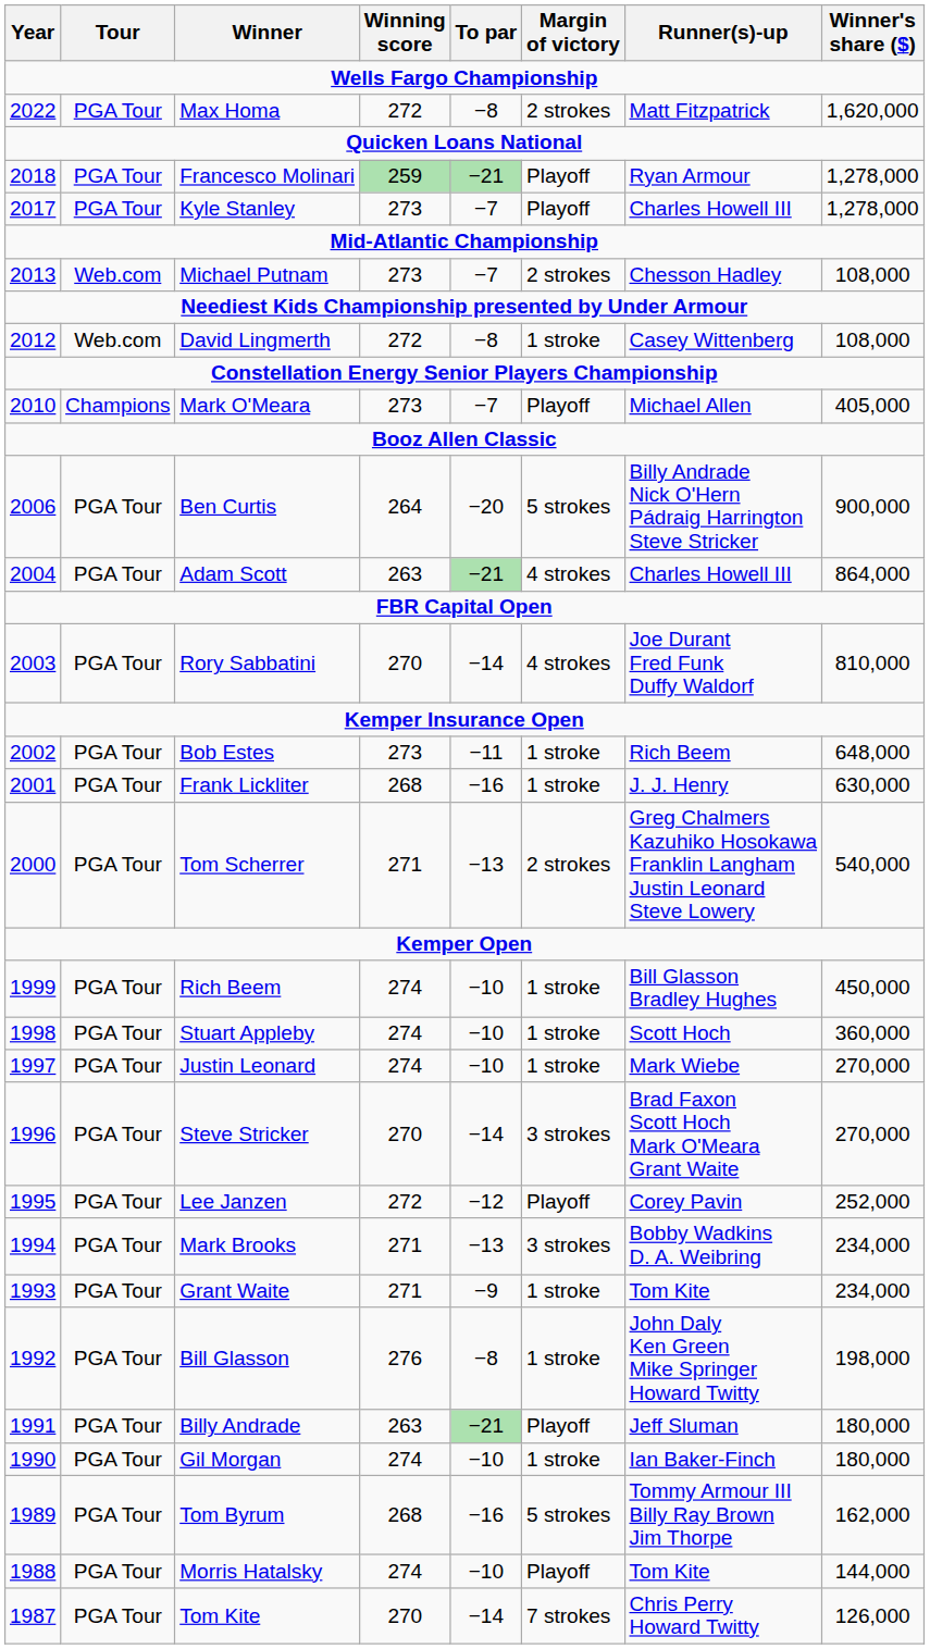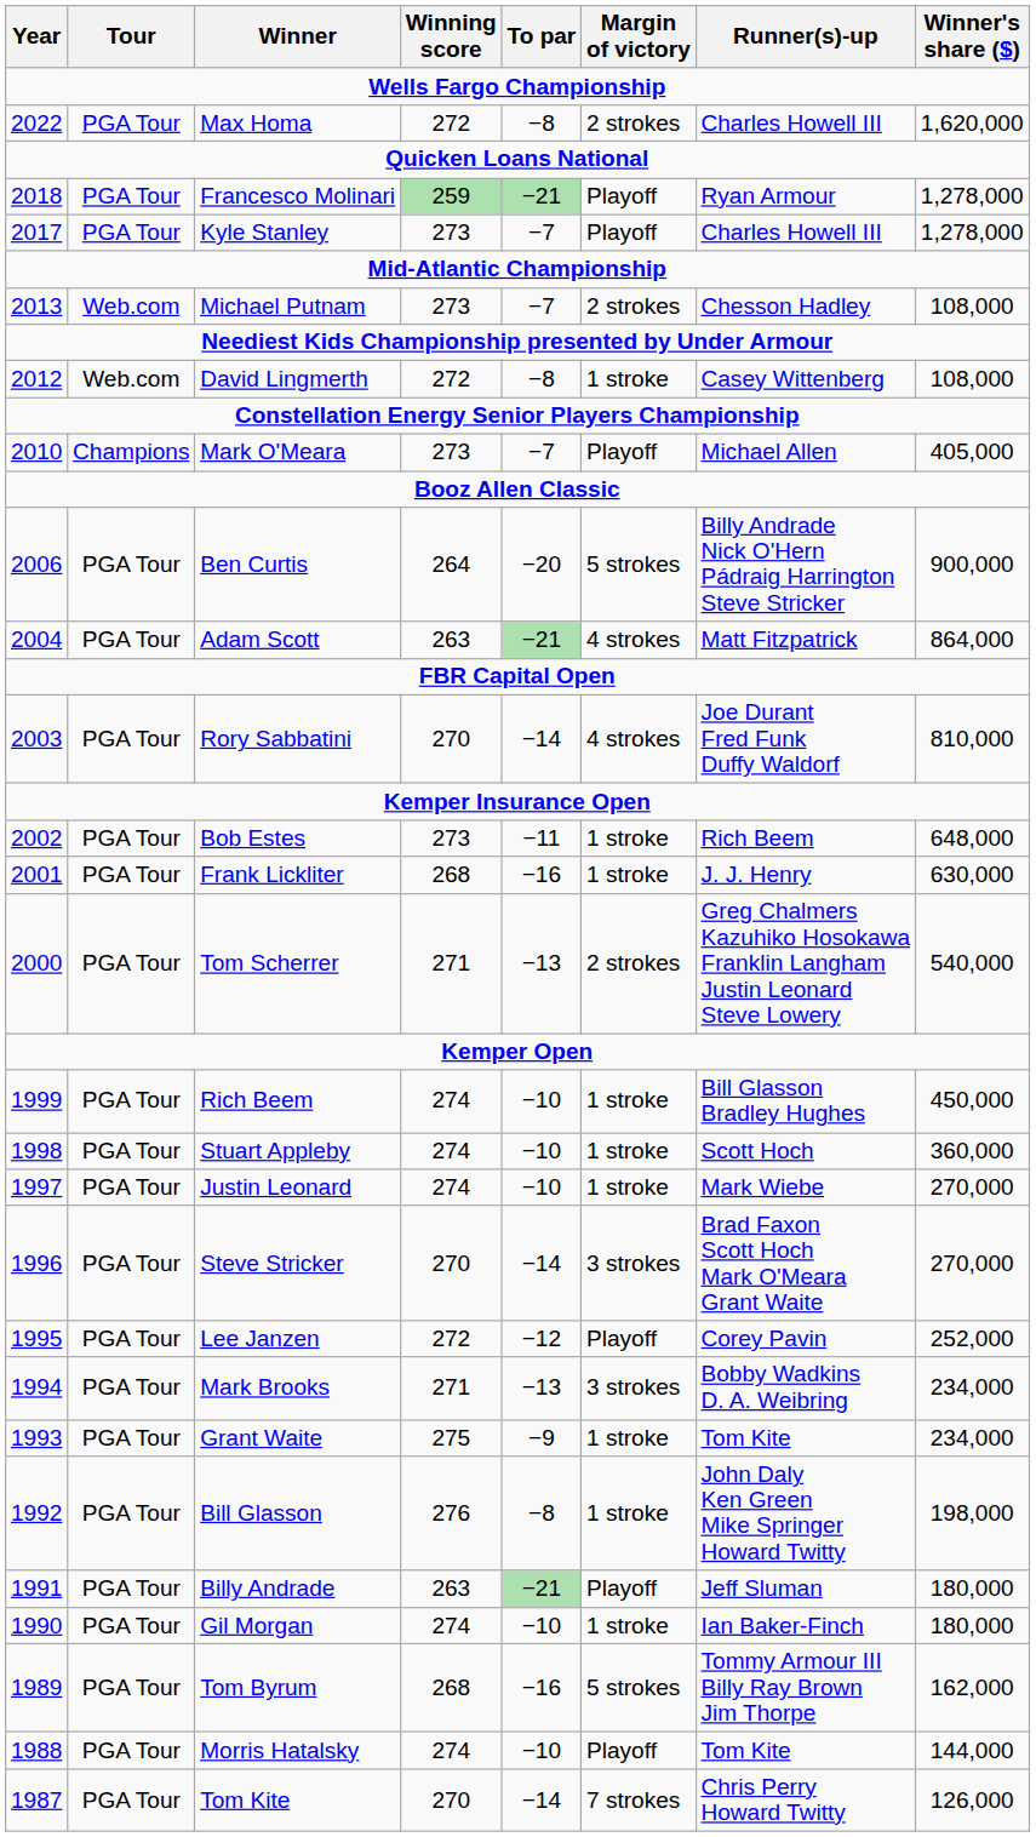 <table class="wikitable">
 <tr>
 <th>Year</th>
 <th>Tour</th>
 <th>Winner</th>
 <th>Winning<br>score</th>
 <th>To par</th>
 <th>Margin<br>of victory</th>
 <th>Runner(s)-up</th>
 <th>Winner's<br>share (<a href='#'>$</a>)</th>
 </tr>
 <tr>
 <td colspan="8" align="center"><strong><a href='#'>Wells Fargo Championship</a></strong></td>
 </tr>
 <tr>
 <td><a href='#'>2022</a></td>
 <td align=center><a href='#'>PGA Tour</a></td>
 <td> <a href='#'>Max Homa</a></td>
 <td align="center">272</td>
 <td align="center">−8</td>
 <td>2 strokes</td>
-<td> <a href='#'>Matt Fitzpatrick</a></td>
+<td> <a href='#'>Charles Howell III</a></td>
 <td>1,620,000</td>
 </tr>
 <tr>
 <td colspan="8" align="center"><strong><a href='#'>Quicken Loans National</a></strong></td>
 </tr>
 <tr>
 <td><a href='#'>2018</a></td>
 <td align=center><a href='#'>PGA Tour</a></td>
 <td> <a href='#'>Francesco Molinari</a></td>
 <td style="text-align: center; background: #ACE1AF">259</td>
 <td style="text-align: center; background: #ACE1AF">−21</td>
 <td>Playoff</td>
 <td> <a href='#'>Ryan Armour</a></td>
 <td>1,278,000</td>
 </tr>
 <tr>
 <td><a href='#'>2017</a></td>
 <td align=center><a href='#'>PGA Tour</a></td>
 <td> <a href='#'>Kyle Stanley</a></td>
 <td align="center">273</td>
 <td align="center">−7</td>
 <td>Playoff</td>
 <td> <a href='#'>Charles Howell III</a></td>
 <td>1,278,000</td>
 </tr>
 <tr>
 <td colspan="8" align="center"><strong><a href='#'>Mid-Atlantic Championship</a></strong></td>
 </tr>
 <tr>
 <td align="center"><a href='#'>2013</a></td>
 <td align="center"><a href='#'>Web.com</a></td>
 <td> <a href='#'>Michael Putnam</a></td>
 <td align="center">273</td>
 <td align="center">−7</td>
 <td>2 strokes</td>
 <td> <a href='#'>Chesson Hadley</a></td>
 <td align=center>108,000</td>
 </tr>
 <tr>
 <td colspan="8" align="center"><a href='#'><strong>Neediest Kids Championship presented by Under Armour</strong></a></td>
 </tr>
 <tr>
 <td align="center"><a href='#'>2012</a></td>
 <td align="center">Web.com</td>
 <td> <a href='#'>David Lingmerth</a></td>
 <td align="center">272</td>
 <td align="center">−8</td>
 <td>1 stroke</td>
 <td> <a href='#'>Casey Wittenberg</a></td>
 <td align=center>108,000</td>
 </tr>
 <tr>
 <td colspan="8" align="center"><strong><a href='#'>Constellation Energy Senior Players Championship</a></strong></td>
 </tr>
 <tr>
 <td align="center"><a href='#'>2010</a></td>
 <td align="center"><a href='#'>Champions</a></td>
 <td> <a href='#'>Mark O'Meara</a></td>
 <td align="center">273</td>
 <td align="center">−7</td>
 <td>Playoff</td>
 <td> <a href='#'>Michael Allen</a></td>
 <td align=center>405,000</td>
 </tr>
 <tr>
 <td colspan="8" align="center"><strong><a href='#'>Booz Allen Classic</a></strong></td>
 </tr>
 <tr>
 <td align="center"><a href='#'>2006</a></td>
 <td align="center">PGA Tour</td>
 <td> <a href='#'>Ben Curtis</a></td>
 <td align="center">264</td>
 <td align="center">−20</td>
 <td>5 strokes</td>
 <td> <a href='#'>Billy Andrade</a><br> <a href='#'>Nick O'Hern</a><br> <a href='#'>Pádraig Harrington</a><br> <a href='#'>Steve Stricker</a></td>
 <td align=center>900,000</td>
 </tr>
 <tr>
 <td align="center"><a href='#'>2004</a></td>
 <td align="center">PGA Tour</td>
 <td> <a href='#'>Adam Scott</a></td>
 <td align=center>263</td>
 <td style="text-align: center; background: #ACE1AF">−21</td>
 <td>4 strokes</td>
-<td> <a href='#'>Charles Howell III</a></td>
+<td> <a href='#'>Matt Fitzpatrick</a></td>
 <td align=center>864,000</td>
 </tr>
 <tr>
 <td colspan="8" align="center"><strong><a href='#'>FBR Capital Open</a></strong></td>
 </tr>
 <tr>
 <td align="center"><a href='#'>2003</a></td>
 <td align="center">PGA Tour</td>
 <td> <a href='#'>Rory Sabbatini</a></td>
 <td align="center">270</td>
 <td align="center">−14</td>
 <td>4 strokes</td>
 <td> <a href='#'>Joe Durant</a><br> <a href='#'>Fred Funk</a><br> <a href='#'>Duffy Waldorf</a></td>
 <td align=center>810,000</td>
 </tr>
 <tr>
 <td colspan="8" align="center"><strong><a href='#'>Kemper Insurance Open</a></strong></td>
 </tr>
 <tr>
 <td align="center"><a href='#'>2002</a></td>
 <td align="center">PGA Tour</td>
 <td> <a href='#'>Bob Estes</a></td>
 <td align="center">273</td>
 <td align="center">−11</td>
 <td>1 stroke</td>
 <td> <a href='#'>Rich Beem</a></td>
 <td align=center>648,000</td>
 </tr>
 <tr>
 <td align="center"><a href='#'>2001</a></td>
 <td align="center">PGA Tour</td>
 <td> <a href='#'>Frank Lickliter</a></td>
 <td align="center">268</td>
 <td align="center">−16</td>
 <td>1 stroke</td>
 <td> <a href='#'>J. J. Henry</a></td>
 <td align=center>630,000</td>
 </tr>
 <tr>
 <td align="center"><a href='#'>2000</a></td>
 <td align="center">PGA Tour</td>
 <td> <a href='#'>Tom Scherrer</a></td>
 <td align="center">271</td>
 <td align="center">−13</td>
 <td>2 strokes</td>
 <td> <a href='#'>Greg Chalmers</a><br> <a href='#'>Kazuhiko Hosokawa</a><br> <a href='#'>Franklin Langham</a><br> <a href='#'>Justin Leonard</a><br> <a href='#'>Steve Lowery</a></td>
 <td align=center>540,000</td>
 </tr>
 <tr>
 <td colspan="8" align="center"><strong><a href='#'>Kemper Open</a></strong></td>
 </tr>
 <tr>
 <td align="center"><a href='#'>1999</a></td>
 <td align="center">PGA Tour</td>
 <td> <a href='#'>Rich Beem</a></td>
 <td align="center">274</td>
 <td align="center">−10</td>
 <td>1 stroke</td>
 <td> <a href='#'>Bill Glasson</a><br> <a href='#'>Bradley Hughes</a></td>
 <td align=center>450,000</td>
 </tr>
 <tr>
 <td align="center"><a href='#'>1998</a></td>
 <td align="center">PGA Tour</td>
 <td> <a href='#'>Stuart Appleby</a></td>
 <td align="center">274</td>
 <td align="center">−10</td>
 <td>1 stroke</td>
 <td> <a href='#'>Scott Hoch</a></td>
 <td align=center>360,000</td>
 </tr>
 <tr>
 <td align="center"><a href='#'>1997</a></td>
 <td align="center">PGA Tour</td>
 <td> <a href='#'>Justin Leonard</a></td>
 <td align="center">274</td>
 <td align="center">−10</td>
 <td>1 stroke</td>
 <td> <a href='#'>Mark Wiebe</a></td>
 <td align=center>270,000</td>
 </tr>
 <tr>
 <td align="center"><a href='#'>1996</a></td>
 <td align="center">PGA Tour</td>
 <td> <a href='#'>Steve Stricker</a></td>
 <td align="center">270</td>
 <td align="center">−14</td>
 <td>3 strokes</td>
 <td> <a href='#'>Brad Faxon</a><br> <a href='#'>Scott Hoch</a><br> <a href='#'>Mark O'Meara</a><br> <a href='#'>Grant Waite</a></td>
 <td align=center>270,000</td>
 </tr>
 <tr>
 <td align="center"><a href='#'>1995</a></td>
 <td align="center">PGA Tour</td>
 <td> <a href='#'>Lee Janzen</a></td>
 <td align="center">272</td>
 <td align="center">−12</td>
 <td>Playoff</td>
 <td> <a href='#'>Corey Pavin</a></td>
 <td align=center>252,000</td>
 </tr>
 <tr>
 <td align="center"><a href='#'>1994</a></td>
 <td align="center">PGA Tour</td>
 <td> <a href='#'>Mark Brooks</a></td>
 <td align="center">271</td>
 <td align="center">−13</td>
 <td>3 strokes</td>
 <td> <a href='#'>Bobby Wadkins</a><br> <a href='#'>D. A. Weibring</a></td>
 <td align=center>234,000</td>
 </tr>
 <tr>
 <td align="center"><a href='#'>1993</a></td>
 <td align="center">PGA Tour</td>
 <td> <a href='#'>Grant Waite</a></td>
-<td align="center">271</td>
+<td align="center">275</td>
 <td align="center">−9</td>
 <td>1 stroke</td>
 <td> <a href='#'>Tom Kite</a></td>
 <td align=center>234,000</td>
 </tr>
 <tr>
 <td align="center"><a href='#'>1992</a></td>
 <td align="center">PGA Tour</td>
 <td> <a href='#'>Bill Glasson</a></td>
 <td align="center">276</td>
 <td align="center">−8</td>
 <td>1 stroke</td>
 <td> <a href='#'>John Daly</a><br> <a href='#'>Ken Green</a><br> <a href='#'>Mike Springer</a><br> <a href='#'>Howard Twitty</a></td>
 <td align=center>198,000</td>
 </tr>
 <tr>
 <td align="center"><a href='#'>1991</a></td>
 <td align="center">PGA Tour</td>
 <td> <a href='#'>Billy Andrade</a></td>
 <td align=center>263</td>
 <td style="text-align: center; background: #ACE1AF">−21</td>
 <td>Playoff</td>
 <td> <a href='#'>Jeff Sluman</a></td>
 <td align=center>180,000</td>
 </tr>
 <tr>
 <td align="center"><a href='#'>1990</a></td>
 <td align="center">PGA Tour</td>
 <td> <a href='#'>Gil Morgan</a></td>
 <td align="center">274</td>
 <td align="center">−10</td>
 <td>1 stroke</td>
 <td> <a href='#'>Ian Baker-Finch</a></td>
 <td align=center>180,000</td>
 </tr>
 <tr>
 <td align="center"><a href='#'>1989</a></td>
 <td align="center">PGA Tour</td>
 <td> <a href='#'>Tom Byrum</a></td>
 <td align="center">268</td>
 <td align="center">−16</td>
 <td>5 strokes</td>
 <td> <a href='#'>Tommy Armour III</a><br> <a href='#'>Billy Ray Brown</a><br> <a href='#'>Jim Thorpe</a></td>
 <td align=center>162,000</td>
 </tr>
 <tr>
 <td align="center"><a href='#'>1988</a></td>
 <td align="center">PGA Tour</td>
 <td> <a href='#'>Morris Hatalsky</a></td>
 <td align="center">274</td>
 <td align="center">−10</td>
 <td>Playoff</td>
 <td> <a href='#'>Tom Kite</a></td>
 <td align=center>144,000</td>
 </tr>
 <tr>
 <td align="center"><a href='#'>1987</a></td>
 <td align="center">PGA Tour</td>
 <td> <a href='#'>Tom Kite</a></td>
 <td align="center">270</td>
 <td align="center">−14</td>
 <td>7 strokes</td>
 <td> <a href='#'>Chris Perry</a><br> <a href='#'>Howard Twitty</a></td>
 <td align=center>126,000</td>
 </tr>
 </table>
